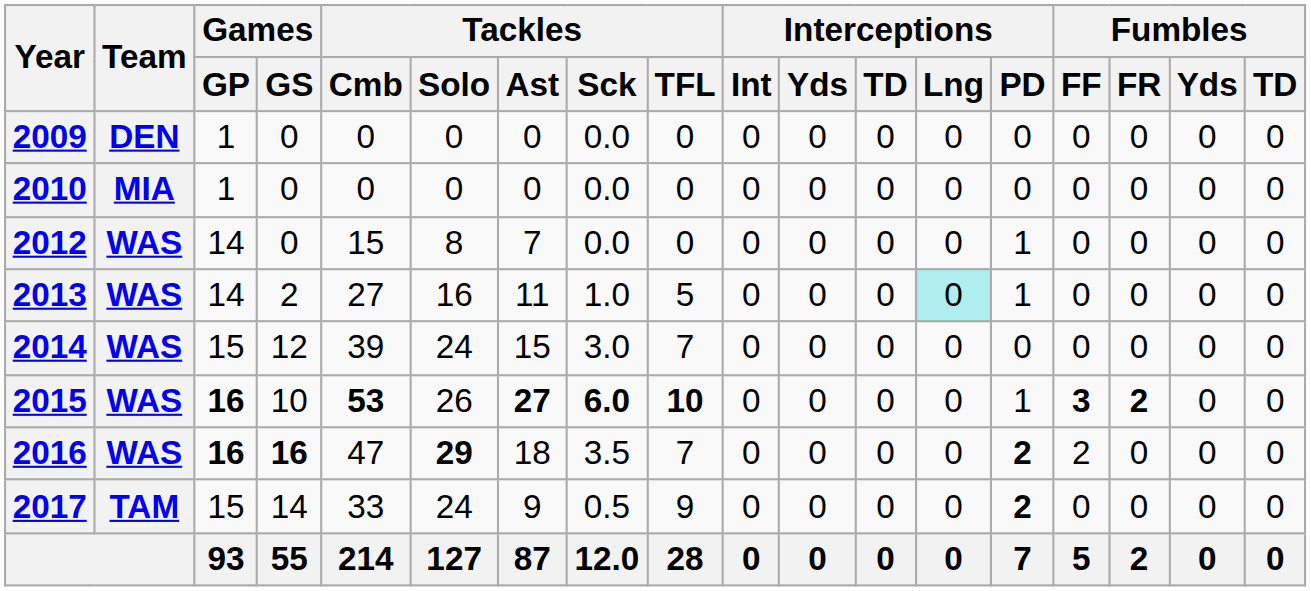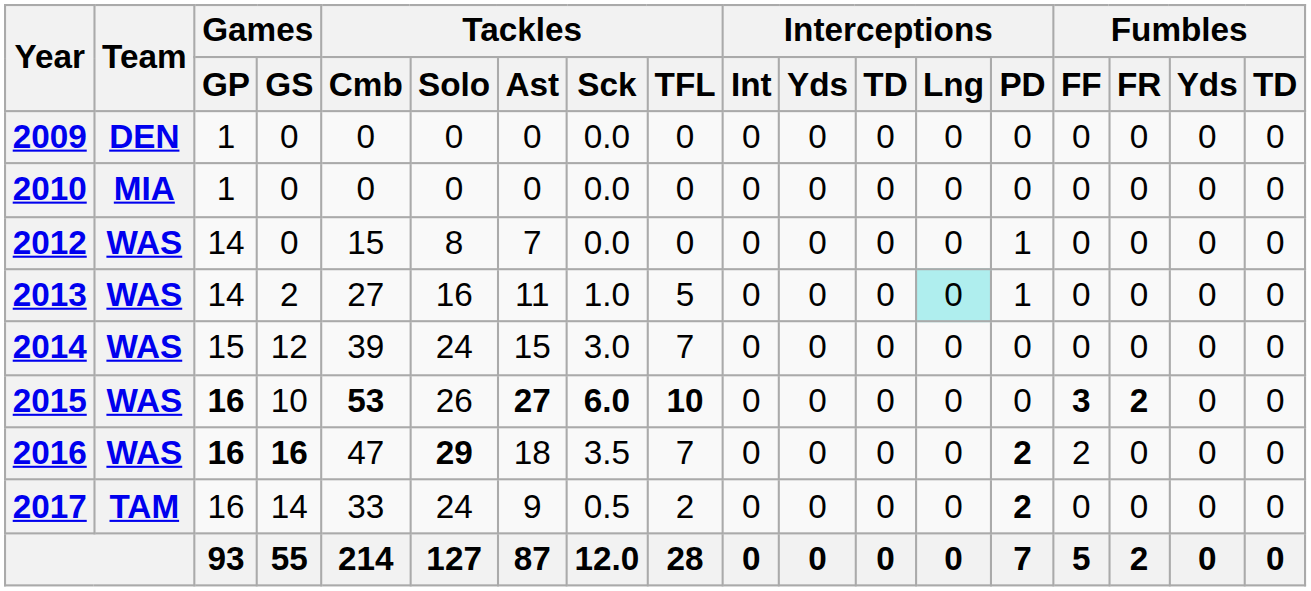 <table class="wikitable" style="text-align:center">
 <tr>
 <th rowspan="2">Year</th>
 <th rowspan="2">Team</th>
 <th colspan="2">Games</th>
 <th colspan="5">Tackles</th>
 <th colspan="5">Interceptions</th>
 <th colspan="4">Fumbles</th>
 </tr>
 <tr>
 <th>GP</th>
 <th>GS</th>
 <th>Cmb</th>
 <th>Solo</th>
 <th>Ast</th>
 <th>Sck</th>
 <th>TFL</th>
 <th>Int</th>
 <th>Yds</th>
 <th>TD</th>
 <th>Lng</th>
 <th>PD</th>
 <th>FF</th>
 <th>FR</th>
 <th>Yds</th>
 <th>TD</th>
 </tr>
 <tr>
 <th><a href='#'>2009</a></th>
 <th><a href='#'>DEN</a></th>
 <td>1</td>
 <td>0</td>
 <td>0</td>
 <td>0</td>
 <td>0</td>
 <td>0.0</td>
 <td>0</td>
 <td>0</td>
 <td>0</td>
 <td>0</td>
 <td>0</td>
 <td>0</td>
 <td>0</td>
 <td>0</td>
 <td>0</td>
 <td>0</td>
 </tr>
 <tr>
 <th><a href='#'>2010</a></th>
 <th><a href='#'>MIA</a></th>
 <td>1</td>
 <td>0</td>
 <td>0</td>
 <td>0</td>
 <td>0</td>
 <td>0.0</td>
 <td>0</td>
 <td>0</td>
 <td>0</td>
 <td>0</td>
 <td>0</td>
 <td>0</td>
 <td>0</td>
 <td>0</td>
 <td>0</td>
 <td>0</td>
 </tr>
 <tr>
 <th><a href='#'>2012</a></th>
 <th><a href='#'>WAS</a></th>
 <td>14</td>
 <td>0</td>
 <td>15</td>
 <td>8</td>
 <td>7</td>
 <td>0.0</td>
 <td>0</td>
 <td>0</td>
 <td>0</td>
 <td>0</td>
 <td>0</td>
 <td>1</td>
 <td>0</td>
 <td>0</td>
 <td>0</td>
 <td>0</td>
 </tr>
 <tr>
 <th><a href='#'>2013</a></th>
 <th><a href='#'>WAS</a></th>
 <td>14</td>
 <td>2</td>
 <td>27</td>
 <td>16</td>
 <td>11</td>
 <td>1.0</td>
 <td>5</td>
 <td>0</td>
 <td>0</td>
 <td>0</td>
 <td style="background: paleturquoise;">0</td>
 <td>1</td>
 <td>0</td>
 <td>0</td>
 <td>0</td>
 <td>0</td>
 </tr>
 <tr>
 <th><a href='#'>2014</a></th>
 <th><a href='#'>WAS</a></th>
 <td>15</td>
 <td>12</td>
 <td>39</td>
 <td>24</td>
 <td>15</td>
 <td>3.0</td>
 <td>7</td>
 <td>0</td>
 <td>0</td>
 <td>0</td>
 <td>0</td>
 <td>0</td>
 <td>0</td>
 <td>0</td>
 <td>0</td>
 <td>0</td>
 </tr>
 <tr>
 <th><a href='#'>2015</a></th>
 <th><a href='#'>WAS</a></th>
 <td><strong>16</strong></td>
 <td>10</td>
 <td><strong>53</strong></td>
 <td>26</td>
 <td><strong>27</strong></td>
 <td><strong>6.0</strong></td>
 <td><strong>10</strong></td>
 <td>0</td>
 <td>0</td>
 <td>0</td>
 <td>0</td>
-<td>1</td>
+<td>0</td>
 <td><strong>3</strong></td>
 <td><strong>2</strong></td>
 <td>0</td>
 <td>0</td>
 </tr>
 <tr>
 <th><a href='#'>2016</a></th>
 <th><a href='#'>WAS</a></th>
 <td><strong>16</strong></td>
 <td><strong>16</strong></td>
 <td>47</td>
 <td><strong>29</strong></td>
 <td>18</td>
 <td>3.5</td>
 <td>7</td>
 <td>0</td>
 <td>0</td>
 <td>0</td>
 <td>0</td>
 <td><strong>2</strong></td>
 <td>2</td>
 <td>0</td>
 <td>0</td>
 <td>0</td>
 </tr>
 <tr>
 <th><a href='#'>2017</a></th>
 <th><a href='#'>TAM</a></th>
-<td>15</td>
+<td>16</td>
 <td>14</td>
 <td>33</td>
 <td>24</td>
 <td>9</td>
 <td>0.5</td>
-<td>9</td>
+<td>2</td>
 <td>0</td>
 <td>0</td>
 <td>0</td>
 <td>0</td>
 <td><strong>2</strong></td>
 <td>0</td>
 <td>0</td>
 <td>0</td>
 <td>0</td>
 </tr>
 <tr>
 <th colspan="2"></th>
 <th>93</th>
 <th>55</th>
 <th>214</th>
 <th>127</th>
 <th>87</th>
 <th>12.0</th>
 <th>28</th>
 <th>0</th>
 <th>0</th>
 <th>0</th>
 <th>0</th>
 <th>7</th>
 <th>5</th>
 <th>2</th>
 <th>0</th>
 <th>0</th>
 </tr>
 </table>
